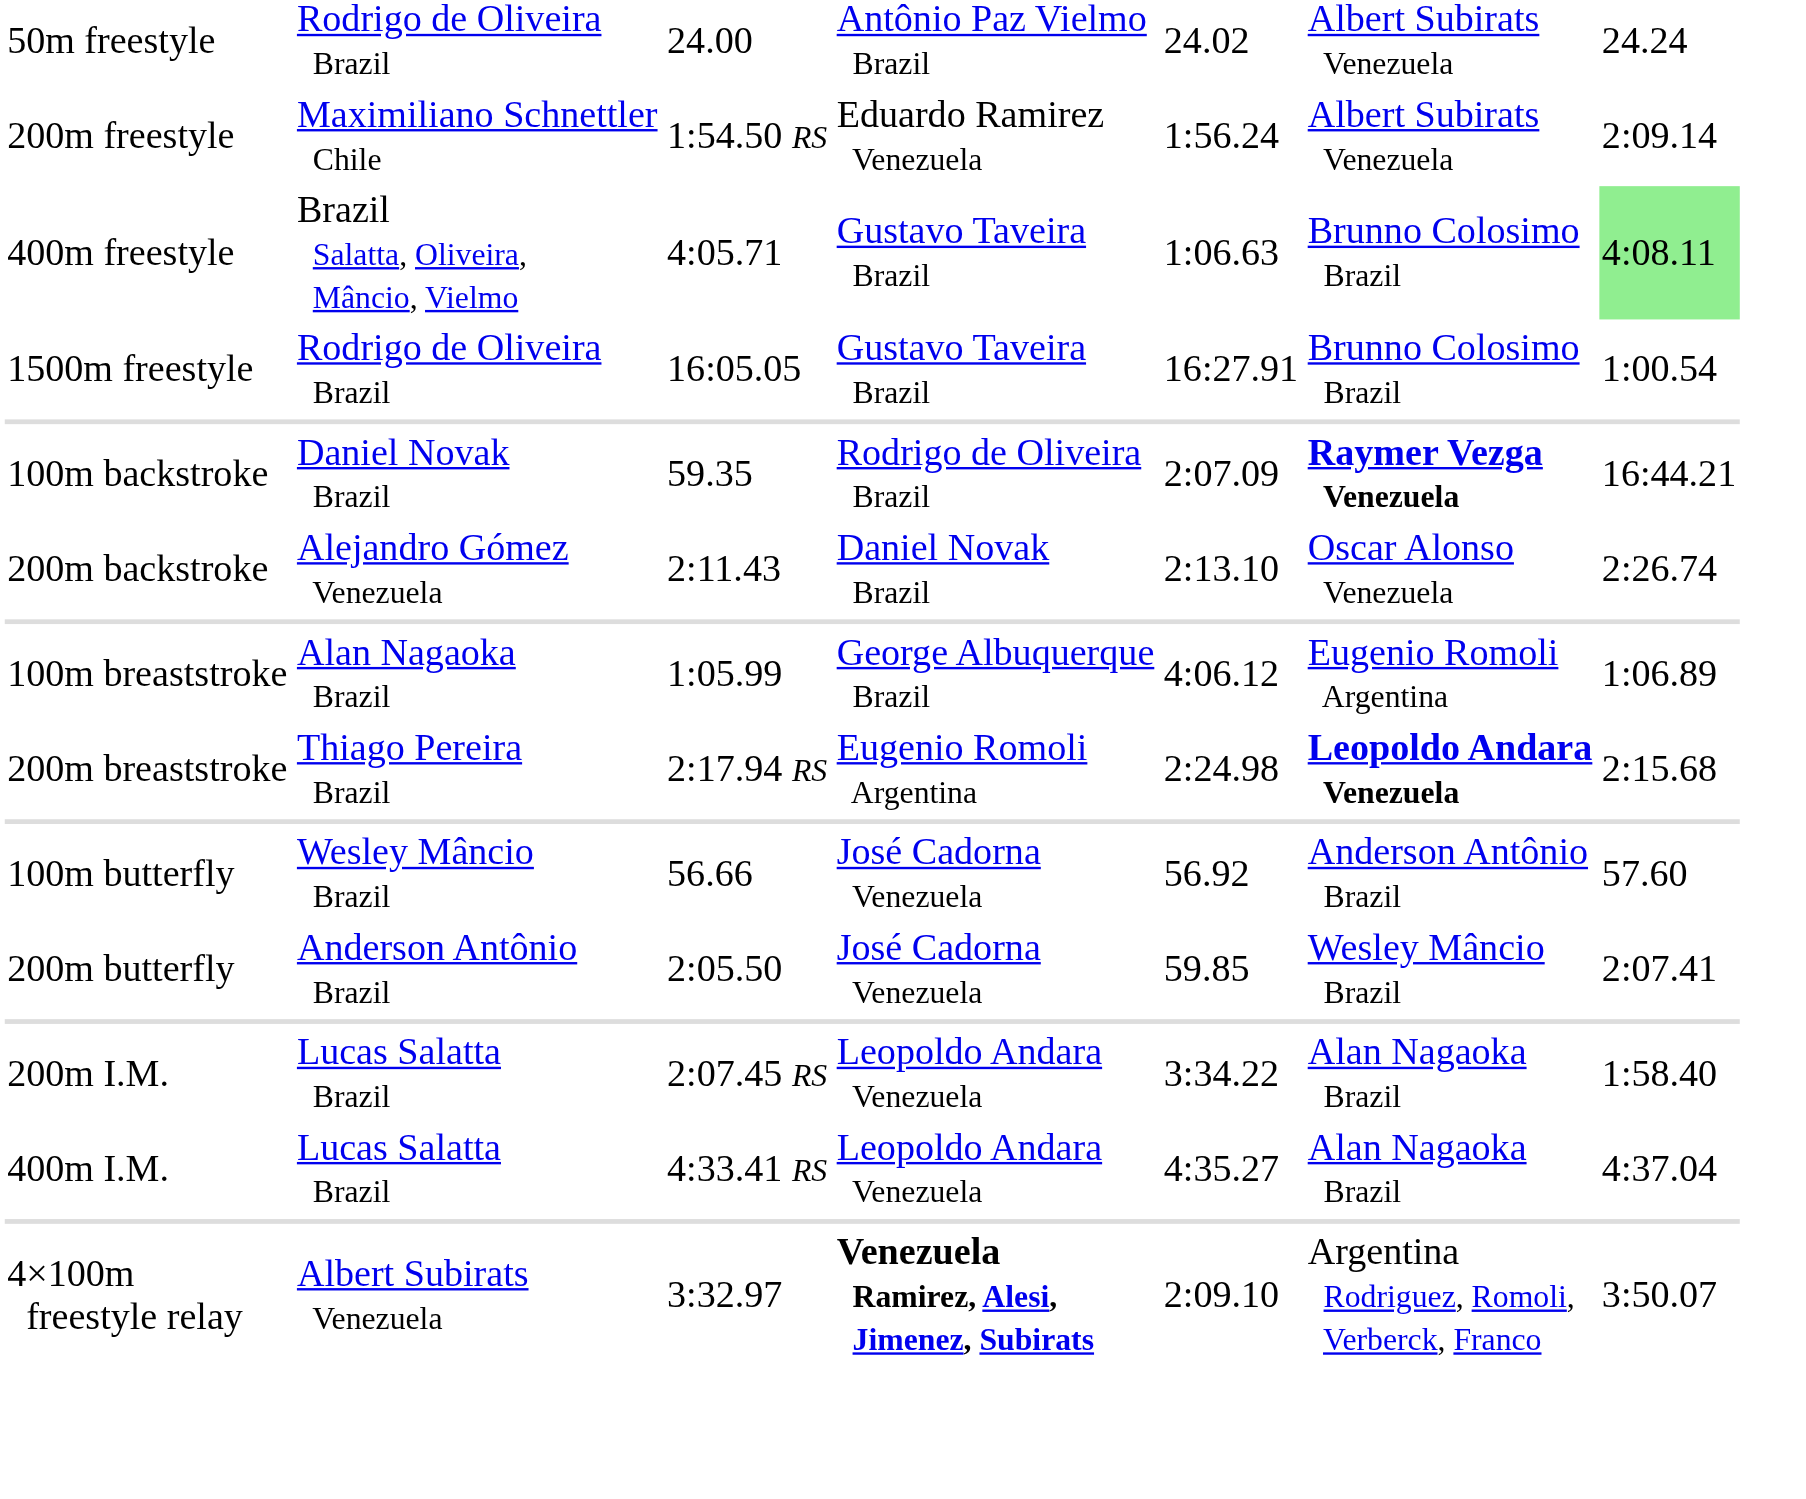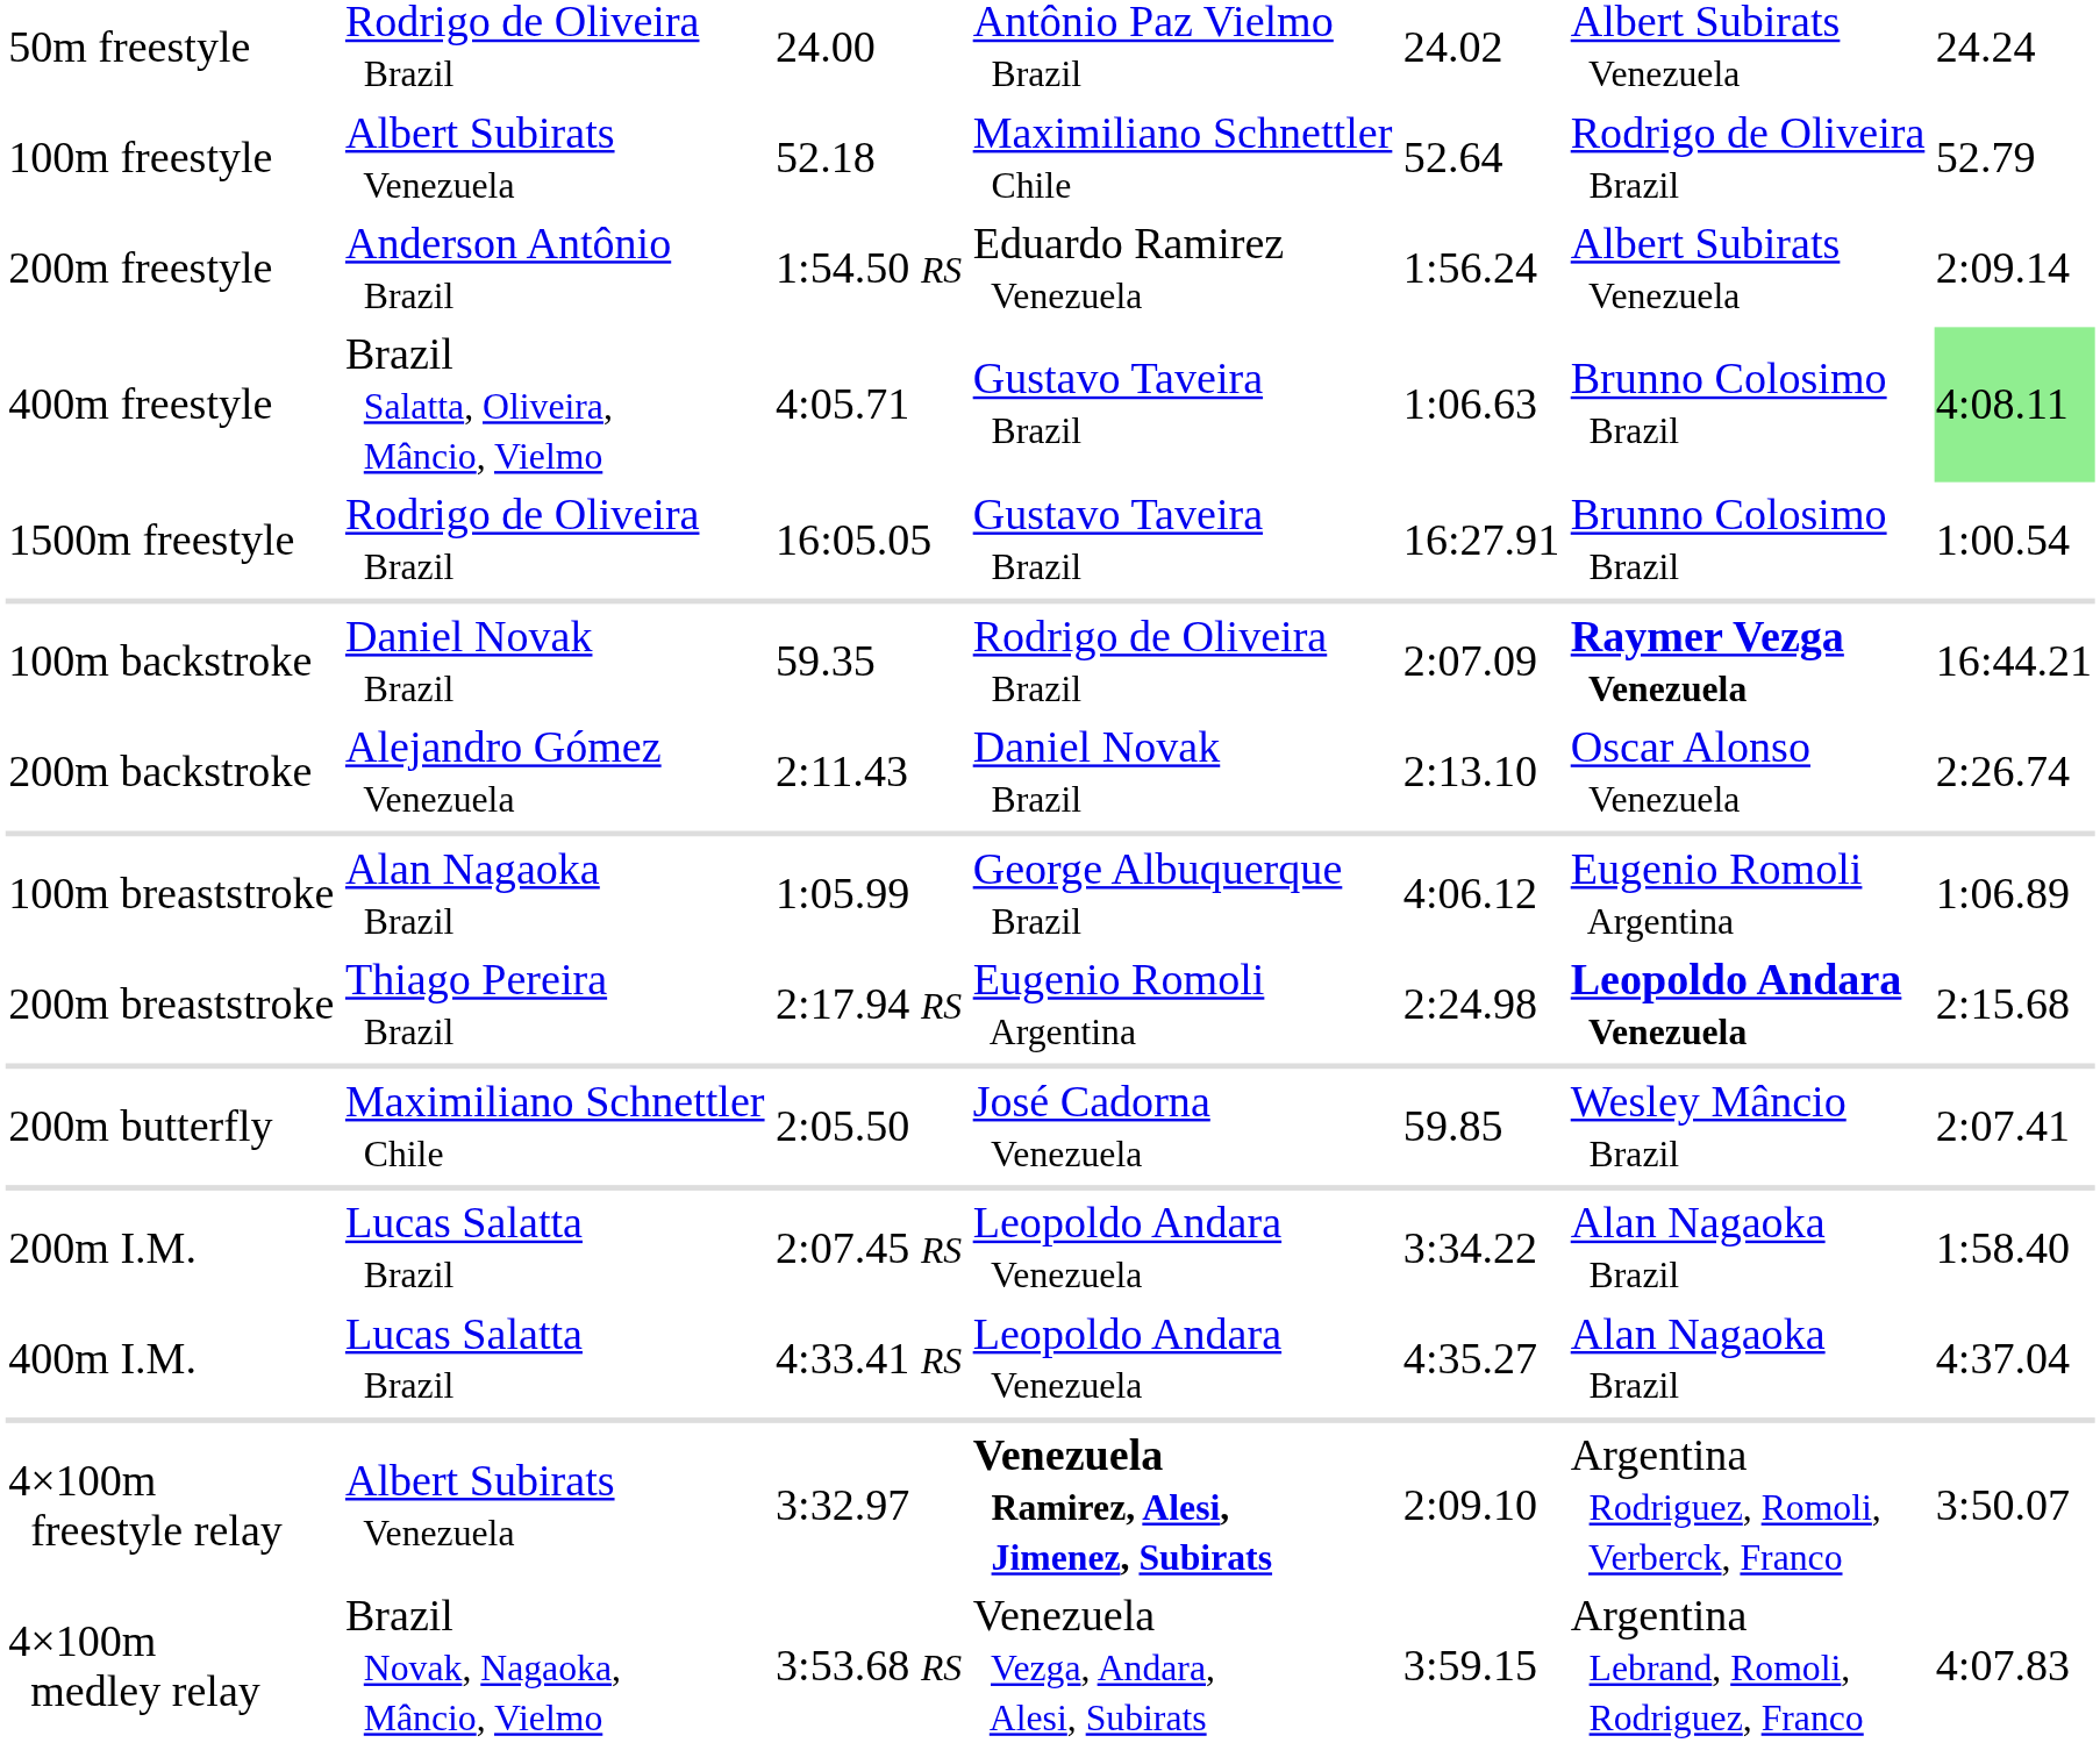 <table>
 <tr>
 <td>50m freestyle</td>
 <td><a href='#'>Rodrigo de Oliveira</a> <small><br>    Brazil</small></td>
 <td>24.00</td>
 <td><a href='#'>Antônio Paz Vielmo</a> <small><br>    Brazil</small></td>
 <td>24.02</td>
 <td><a href='#'>Albert Subirats</a> <small><br>    Venezuela</small></td>
 <td>24.24</td>
 </tr>
 <tr>
+<td>100m freestyle </td>
+<td><a href='#'>Albert Subirats</a> <small><br>    Venezuela</small></td>
+<td>52.18</td>
+<td><a href='#'>Maximiliano Schnettler</a> <small><br>    Chile</small></td>
+<td>52.64</td>
+<td><a href='#'>Rodrigo de Oliveira</a> <small><br>    Brazil</small></td>
+<td>52.79</td>
+</tr>
+<tr>
 <td>200m freestyle </td>
-<td><a href='#'>Maximiliano Schnettler</a> <small><br>    Chile</small></td>
+<td><a href='#'>Anderson Antônio</a> <small><br>    Brazil</small></td>
 <td>1:54.50 <small><em>RS</em></small></td>
 <td>Eduardo Ramirez <small><br>    Venezuela</small></td>
 <td>1:56.24</td>
 <td><a href='#'>Albert Subirats</a> <small><br>    Venezuela</small></td>
 <td>2:09.14</td>
 </tr>
 <tr>
 <td>400m freestyle </td>
 <td> Brazil <small><br>   <a href='#'>Salatta</a>, <a href='#'>Oliveira</a>, <br>   <a href='#'>Mâncio</a>, <a href='#'>Vielmo</a> </small></td>
 <td>4:05.71</td>
 <td><a href='#'>Gustavo Taveira</a> <small><br>    Brazil</small></td>
 <td>1:06.63</td>
 <td><a href='#'>Brunno Colosimo</a> <small><br>    Brazil</small></td>
 <td style="background: lightgreen;">4:08.11</td>
 </tr>
 <tr>
 <td>1500m freestyle</td>
 <td><a href='#'>Rodrigo de Oliveira</a> <small><br>    Brazil</small></td>
 <td>16:05.05</td>
 <td><a href='#'>Gustavo Taveira</a> <small><br>    Brazil</small></td>
 <td>16:27.91</td>
 <td><a href='#'>Brunno Colosimo</a> <small><br>    Brazil</small></td>
 <td>1:00.54</td>
 </tr>
 <tr bgcolor=#DDDDDD>
 <td colspan=7></td>
 </tr>
 <tr>
 <td>100m backstroke</td>
 <td><a href='#'>Daniel Novak</a> <small><br>    Brazil</small></td>
 <td>59.35</td>
 <td><a href='#'>Rodrigo de Oliveira</a> <small><br>    Brazil</small></td>
 <td>2:07.09</td>
 <td><strong><a href='#'>Raymer Vezga</a> <small><br>    Venezuela</small></strong></td>
 <td>16:44.21</td>
 </tr>
 <tr>
 <td>200m backstroke </td>
 <td><a href='#'>Alejandro Gómez</a> <small><br>    Venezuela</small></td>
 <td>2:11.43</td>
 <td><a href='#'>Daniel Novak</a> <small><br>    Brazil</small></td>
 <td>2:13.10</td>
 <td><a href='#'>Oscar Alonso</a> <small><br>    Venezuela</small></td>
 <td>2:26.74</td>
 </tr>
 <tr bgcolor=#DDDDDD>
 <td colspan=7></td>
 </tr>
 <tr>
 <td>100m breaststroke </td>
 <td><a href='#'>Alan Nagaoka</a> <small><br>    Brazil</small></td>
 <td>1:05.99</td>
 <td><a href='#'>George Albuquerque</a> <small><br>    Brazil</small></td>
 <td>4:06.12</td>
 <td><a href='#'>Eugenio Romoli</a> <small><br>    Argentina</small></td>
 <td>1:06.89</td>
 </tr>
 <tr>
 <td>200m breaststroke </td>
 <td><a href='#'>Thiago Pereira</a> <small><br>    Brazil</small></td>
 <td>2:17.94 <small><em>RS</em></small></td>
 <td><a href='#'>Eugenio Romoli</a> <small><br>    Argentina</small></td>
 <td>2:24.98</td>
 <td><strong><a href='#'>Leopoldo Andara</a> <small><br>    Venezuela</small></strong></td>
 <td>2:15.68</td>
 </tr>
 <tr bgcolor=#DDDDDD>
 <td colspan=7></td>
 </tr>
 <tr>
-<td>100m butterfly</td>
-<td><a href='#'>Wesley Mâncio</a> <small><br>    Brazil</small></td>
-<td>56.66</td>
-<td><a href='#'>José Cadorna</a> <small><br>    Venezuela</small></td>
-<td>56.92</td>
-<td><a href='#'>Anderson Antônio</a> <small><br>    Brazil</small></td>
-<td>57.60</td>
-</tr>
-<tr>
 <td>200m butterfly</td>
-<td><a href='#'>Anderson Antônio</a> <small><br>    Brazil</small></td>
+<td><a href='#'>Maximiliano Schnettler</a> <small><br>    Chile</small></td>
 <td>2:05.50</td>
 <td><a href='#'>José Cadorna</a> <small><br>    Venezuela</small></td>
 <td>59.85</td>
 <td><a href='#'>Wesley Mâncio</a> <small><br>    Brazil</small></td>
 <td>2:07.41</td>
 </tr>
 <tr bgcolor=#DDDDDD>
 <td colspan=7></td>
 </tr>
 <tr>
 <td>200m I.M.</td>
 <td><a href='#'>Lucas Salatta</a> <small><br>    Brazil</small></td>
 <td>2:07.45 <small><em>RS</em></small></td>
 <td><a href='#'>Leopoldo Andara</a> <small><br>    Venezuela</small></td>
 <td>3:34.22</td>
 <td><a href='#'>Alan Nagaoka</a> <small><br>    Brazil</small></td>
 <td>1:58.40</td>
 </tr>
 <tr>
 <td>400m I.M.</td>
 <td><a href='#'>Lucas Salatta</a> <small><br>    Brazil</small></td>
 <td>4:33.41 <small><em>RS</em></small></td>
 <td><a href='#'>Leopoldo Andara</a> <small><br>    Venezuela</small></td>
 <td>4:35.27</td>
 <td><a href='#'>Alan Nagaoka</a> <small><br>    Brazil</small></td>
 <td>4:37.04</td>
 </tr>
 <tr bgcolor=#DDDDDD>
 <td colspan=7></td>
 </tr>
 <tr>
 <td>4×100m <br>  freestyle relay </td>
 <td><a href='#'>Albert Subirats</a> <small><br>    Venezuela</small></td>
 <td>3:32.97</td>
 <td><strong> Venezuela <small><br>   Ramirez, <a href='#'>Alesi</a>, <br>   <a href='#'>Jimenez</a>, <a href='#'>Subirats</a> </small></strong></td>
 <td>2:09.10</td>
 <td> Argentina <small><br>   <a href='#'>Rodriguez</a>, <a href='#'>Romoli</a>, <br>   <a href='#'>Verberck</a>, <a href='#'>Franco</a> </small></td>
 <td>3:50.07</td>
 </tr>
 <tr>
+<td>4×100m <br>  medley relay </td>
+<td> Brazil <small><br>   <a href='#'>Novak</a>, <a href='#'>Nagaoka</a>, <br>   <a href='#'>Mâncio</a>, <a href='#'>Vielmo</a> </small></td>
+<td>3:53.68 <small><em>RS</em></small></td>
+<td> Venezuela <small><br>   <a href='#'>Vezga</a>, <a href='#'>Andara</a>, <br>   <a href='#'>Alesi</a>, <a href='#'>Subirats</a> </small></td>
+<td>3:59.15</td>
+<td> Argentina <small><br>   <a href='#'>Lebrand</a>, <a href='#'>Romoli</a>, <br>   <a href='#'>Rodriguez</a>, <a href='#'>Franco</a> </small></td>
+<td>4:07.83</td>
+</tr>
+<tr>
 </tr>
 </table>
